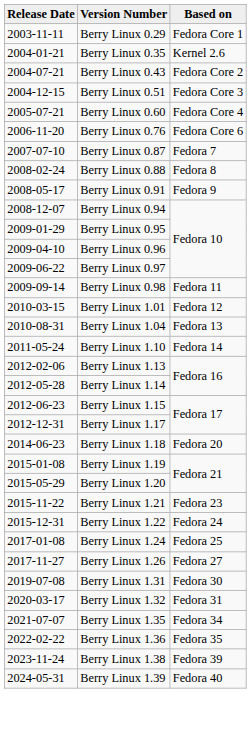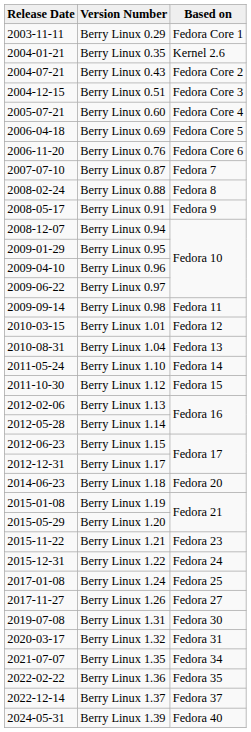 <table class="wikitable">
 <tr>
 <th style="background:#efefef;">Release Date</th>
 <th style="background:#efefef;">Version Number</th>
 <th style="background:#efefef;">Based on</th>
 </tr>
 <tr>
 <td>2003-11-11</td>
 <td>Berry Linux 0.29</td>
 <td>Fedora Core 1</td>
 </tr>
 <tr>
 <td>2004-01-21</td>
 <td>Berry Linux 0.35</td>
 <td>Kernel 2.6</td>
 </tr>
 <tr>
 <td>2004-07-21</td>
 <td>Berry Linux 0.43</td>
 <td>Fedora Core 2</td>
 </tr>
 <tr>
 <td>2004-12-15</td>
 <td>Berry Linux 0.51</td>
 <td>Fedora Core 3</td>
 </tr>
 <tr>
 <td>2005-07-21</td>
 <td>Berry Linux 0.60</td>
 <td>Fedora Core 4</td>
+</tr>
+<tr>
+<td>2006-04-18</td>
+<td>Berry Linux 0.69</td>
+<td>Fedora Core 5</td>
 </tr>
 <tr>
 <td>2006-11-20</td>
 <td>Berry Linux 0.76</td>
 <td>Fedora Core 6</td>
 </tr>
 <tr>
 <td>2007-07-10</td>
 <td>Berry Linux 0.87</td>
 <td>Fedora 7</td>
 </tr>
 <tr>
 <td>2008-02-24</td>
 <td>Berry Linux 0.88</td>
 <td>Fedora 8</td>
 </tr>
 <tr>
 <td>2008-05-17</td>
 <td>Berry Linux 0.91</td>
 <td>Fedora 9</td>
 </tr>
 <tr>
 <td>2008-12-07</td>
 <td>Berry Linux 0.94</td>
 <td rowspan="4">Fedora 10</td>
 </tr>
 <tr>
 <td>2009-01-29</td>
 <td>Berry Linux 0.95</td>
 </tr>
 <tr>
 <td>2009-04-10</td>
 <td>Berry Linux 0.96</td>
 </tr>
 <tr>
 <td>2009-06-22</td>
 <td>Berry Linux 0.97</td>
 </tr>
 <tr>
 <td>2009-09-14</td>
 <td>Berry Linux 0.98</td>
 <td>Fedora 11</td>
 </tr>
 <tr>
 <td>2010-03-15</td>
 <td>Berry Linux 1.01</td>
 <td>Fedora 12</td>
 </tr>
 <tr>
 <td>2010-08-31</td>
 <td>Berry Linux 1.04</td>
 <td>Fedora 13</td>
 </tr>
 <tr>
 <td>2011-05-24</td>
 <td>Berry Linux 1.10</td>
 <td>Fedora 14</td>
+</tr>
+<tr>
+<td>2011-10-30</td>
+<td>Berry Linux 1.12</td>
+<td>Fedora 15</td>
 </tr>
 <tr>
 <td>2012-02-06</td>
 <td>Berry Linux 1.13</td>
 <td rowspan="2">Fedora 16</td>
 </tr>
 <tr>
 <td>2012-05-28</td>
 <td>Berry Linux 1.14</td>
 </tr>
 <tr>
 <td>2012-06-23</td>
 <td>Berry Linux 1.15</td>
 <td rowspan="2">Fedora 17</td>
 </tr>
 <tr>
 <td>2012-12-31</td>
 <td>Berry Linux 1.17</td>
 </tr>
 <tr>
 <td>2014-06-23</td>
 <td>Berry Linux 1.18</td>
 <td>Fedora 20</td>
 </tr>
 <tr>
 <td>2015-01-08</td>
 <td>Berry Linux 1.19</td>
 <td rowspan="2">Fedora 21</td>
 </tr>
 <tr>
 <td>2015-05-29</td>
 <td>Berry Linux 1.20</td>
 </tr>
 <tr>
 <td>2015-11-22</td>
 <td>Berry Linux 1.21</td>
 <td>Fedora 23</td>
 </tr>
 <tr>
 <td>2015-12-31</td>
 <td>Berry Linux 1.22</td>
 <td>Fedora 24</td>
 </tr>
 <tr>
 <td>2017-01-08</td>
 <td>Berry Linux 1.24</td>
 <td>Fedora 25</td>
 </tr>
 <tr>
 <td>2017-11-27</td>
 <td>Berry Linux 1.26</td>
 <td>Fedora 27</td>
 </tr>
 <tr>
 <td>2019-07-08</td>
 <td>Berry Linux 1.31</td>
 <td>Fedora 30</td>
 </tr>
 <tr>
 <td>2020-03-17</td>
 <td>Berry Linux 1.32</td>
 <td>Fedora 31</td>
 </tr>
 <tr>
 <td>2021-07-07</td>
 <td>Berry Linux 1.35</td>
 <td>Fedora 34</td>
 </tr>
 <tr>
 <td>2022-02-22</td>
 <td>Berry Linux 1.36</td>
 <td>Fedora 35</td>
 </tr>
 <tr>
-<td>2023-11-24</td>
-<td>Berry Linux 1.38</td>
-<td>Fedora 39</td>
+<td>2022-12-14</td>
+<td>Berry Linux 1.37</td>
+<td>Fedora 37</td>
 </tr>
 <tr>
 <td>2024-05-31</td>
 <td>Berry Linux 1.39</td>
 <td>Fedora 40</td>
 </tr>
 </table>
